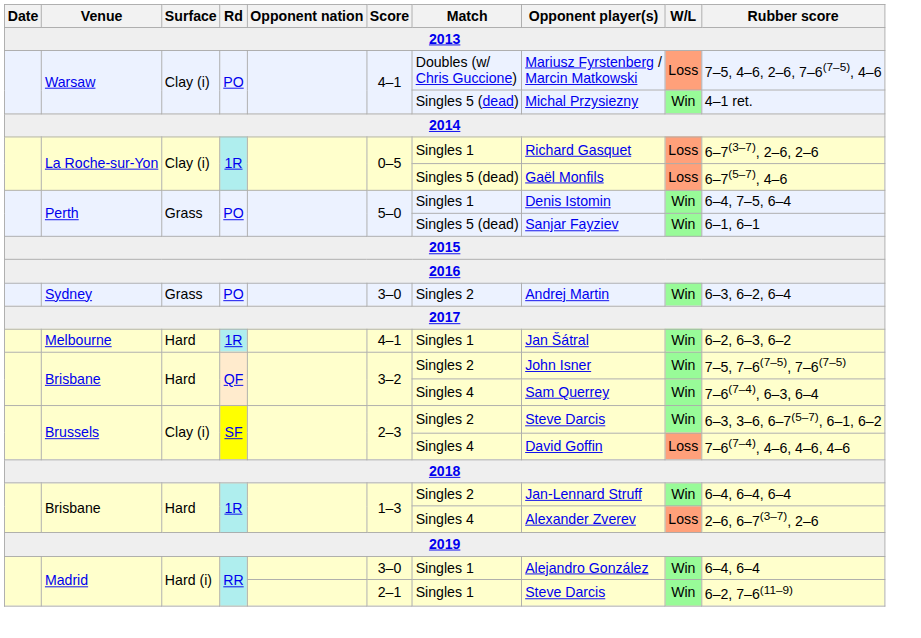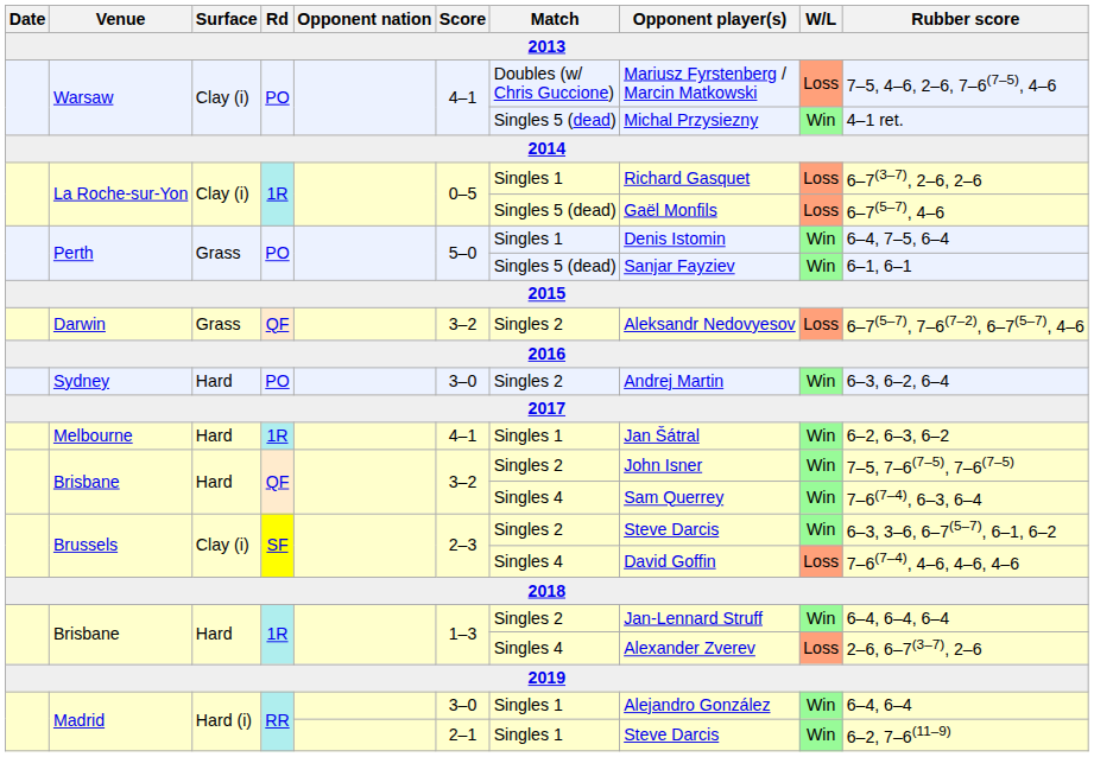 <table class="wikitable nowrap" style=font-size:96%>
 <tr>
 <th>Date</th>
 <th>Venue</th>
 <th>Surface</th>
 <th>Rd</th>
 <th>Opponent nation</th>
 <th>Score</th>
 <th>Match</th>
 <th>Opponent player(s)</th>
 <th>W/L</th>
 <th>Rubber score</th>
 </tr>
 <tr bgcolor=efefef>
 <td colspan="10" align=center><strong><a href='#'>2013</a></strong></td>
 </tr>
 <tr bgcolor=ecf2ff>
 <td rowspan="2"></td>
 <td rowspan="2"><a href='#'>Warsaw</a></td>
 <td rowspan="2">Clay (i)</td>
 <td rowspan="2" align="center"><a href='#'>PO</a></td>
 <td rowspan=2></td>
 <td rowspan=2 align=center>4–1</td>
 <td>Doubles (w/ <br> <a href='#'>Chris Guccione</a>)</td>
 <td><a href='#'>Mariusz Fyrstenberg</a> / <br> <a href='#'>Marcin Matkowski</a></td>
 <td bgcolor=FFA07A align=center>Loss</td>
 <td>7–5, 4–6, 2–6, 7–6<sup>(7–5)</sup>, 4–6</td>
 </tr>
 <tr bgcolor=ecf2ff>
 <td>Singles 5 (<a href='#'>dead</a>)</td>
 <td><a href='#'>Michal Przysiezny</a></td>
 <td bgcolor=98FB98 align=center>Win</td>
 <td>4–1 ret.</td>
 </tr>
 <tr bgcolor=efefef>
 <td colspan="10"  align=center><strong><a href='#'>2014</a></strong></td>
 </tr>
 <tr bgcolor=ffffcc>
 <td rowspan="2"></td>
 <td rowspan="2"><a href='#'>La Roche-sur-Yon</a></td>
 <td rowspan="2">Clay (i)</td>
 <td rowspan="2" align="center" bgcolor="afeeee"><a href='#'>1R</a></td>
 <td rowspan=2></td>
 <td rowspan=2 align=center>0–5</td>
 <td>Singles 1</td>
 <td><a href='#'>Richard Gasquet</a></td>
 <td bgcolor=FFA07A align=center>Loss</td>
 <td>6–7<sup>(3–7)</sup>, 2–6, 2–6</td>
 </tr>
 <tr bgcolor=ffffcc>
 <td>Singles 5 (dead)</td>
 <td><a href='#'>Gaël Monfils</a></td>
 <td bgcolor=FFA07A align=center>Loss</td>
 <td>6–7<sup>(5–7)</sup>, 4–6</td>
 </tr>
 <tr bgcolor=ecf2ff>
 <td rowspan="2"></td>
 <td rowspan="2"><a href='#'>Perth</a></td>
 <td rowspan="2">Grass</td>
 <td rowspan="2" align="center"><a href='#'>PO</a></td>
 <td rowspan=2></td>
 <td rowspan=2 align=center>5–0</td>
 <td>Singles 1</td>
 <td><a href='#'>Denis Istomin</a></td>
 <td bgcolor=98FB98 align=center>Win</td>
 <td>6–4, 7–5, 6–4</td>
 </tr>
 <tr bgcolor=ecf2ff>
 <td>Singles 5 (dead)</td>
 <td><a href='#'>Sanjar Fayziev</a></td>
 <td bgcolor=98FB98 align=center>Win</td>
 <td>6–1, 6–1</td>
 </tr>
 <tr bgcolor=efefef>
 <td colspan="10"  align=center><strong><a href='#'>2015</a></strong></td>
 </tr>
+<tr bgcolor=ffffcc>
+<td></td>
+<td><a href='#'>Darwin</a></td>
+<td>Grass</td>
+<td align="center" bgcolor="ffebcd"><a href='#'>QF</a></td>
+<td></td>
+<td align=center>3–2</td>
+<td>Singles 2</td>
+<td><a href='#'>Aleksandr Nedovyesov</a></td>
+<td bgcolor=FFA07A align=center>Loss</td>
+<td>6–7<sup>(5–7)</sup>, 7–6<sup>(7–2)</sup>, 6–7<sup>(5–7)</sup>, 4–6</td>
+</tr>
 <tr bgcolor=efefef>
 <td colspan="10"  align=center><strong><a href='#'>2016</a></strong></td>
 </tr>
 <tr bgcolor=ecf2ff>
 <td></td>
 <td><a href='#'>Sydney</a></td>
-<td>Grass</td>
+<td>Hard</td>
 <td align="center"><a href='#'>PO</a></td>
 <td></td>
 <td align=center>3–0</td>
 <td>Singles 2</td>
 <td><a href='#'>Andrej Martin</a></td>
 <td bgcolor=98FB98 align=center>Win</td>
 <td>6–3, 6–2, 6–4</td>
 </tr>
 <tr bgcolor=efefef>
 <td colspan="10"  align=center><strong><a href='#'>2017</a></strong></td>
 </tr>
 <tr bgcolor=ffffcc>
 <td></td>
 <td><a href='#'>Melbourne</a></td>
 <td>Hard</td>
 <td align="center" bgcolor="afeeee"><a href='#'>1R</a></td>
 <td></td>
 <td align=center>4–1</td>
 <td>Singles 1</td>
 <td><a href='#'>Jan Šátral</a></td>
 <td bgcolor=98FB98 align=center>Win</td>
 <td>6–2, 6–3, 6–2</td>
 </tr>
 <tr bgcolor=ffffcc>
 <td rowspan="2"></td>
 <td rowspan="2"><a href='#'>Brisbane</a></td>
 <td rowspan="2">Hard</td>
 <td rowspan="2" align="center" bgcolor="ffebcd"><a href='#'>QF</a></td>
 <td rowspan=2></td>
 <td rowspan=2 align=center>3–2</td>
 <td>Singles 2</td>
 <td><a href='#'>John Isner</a></td>
 <td bgcolor=98FB98 align=center>Win</td>
 <td>7–5, 7–6<sup>(7–5)</sup>, 7–6<sup>(7–5)</sup></td>
 </tr>
 <tr bgcolor=ffffcc>
 <td>Singles 4</td>
 <td><a href='#'>Sam Querrey</a></td>
 <td bgcolor=98FB98 align=center>Win</td>
 <td>7–6<sup>(7–4)</sup>,  6–3, 6–4</td>
 </tr>
 <tr bgcolor=ffffcc>
 <td rowspan="2"></td>
 <td rowspan="2"><a href='#'>Brussels</a></td>
 <td rowspan="2">Clay (i)</td>
 <td rowspan="2" align="center" bgcolor="yellow"><a href='#'>SF</a></td>
 <td rowspan=2></td>
 <td rowspan=2 align=center>2–3</td>
 <td>Singles 2</td>
 <td><a href='#'>Steve Darcis</a></td>
 <td bgcolor=98FB98 align=center>Win</td>
 <td>6–3, 3–6, 6–7<sup>(5–7)</sup>, 6–1, 6–2</td>
 </tr>
 <tr bgcolor=ffffcc>
 <td>Singles 4</td>
 <td><a href='#'>David Goffin</a></td>
 <td bgcolor=FFA07A align=center>Loss</td>
 <td>7–6<sup>(7–4)</sup>, 4–6, 4–6, 4–6</td>
 </tr>
 <tr bgcolor=efefef>
 <td colspan="10"  align=center><strong><a href='#'>2018</a></strong></td>
 </tr>
 <tr bgcolor=ffffcc>
 <td rowspan="2"></td>
 <td rowspan="2">Brisbane</td>
 <td rowspan="2">Hard</td>
 <td rowspan="2" align="center" bgcolor="afeeee"><a href='#'>1R</a></td>
 <td rowspan=2></td>
 <td rowspan=2 align=center>1–3</td>
 <td>Singles 2</td>
 <td><a href='#'>Jan-Lennard Struff</a></td>
 <td bgcolor=98FB98 align=center>Win</td>
 <td>6–4, 6–4, 6–4</td>
 </tr>
 <tr bgcolor=ffffcc>
 <td>Singles 4</td>
 <td><a href='#'>Alexander Zverev</a></td>
 <td bgcolor=FFA07A align=center>Loss</td>
 <td>2–6, 6–7<sup>(3–7)</sup>, 2–6</td>
 </tr>
 <tr bgcolor=efefef>
 <td colspan="10"  align=center><strong><a href='#'>2019</a></strong></td>
 </tr>
 <tr bgcolor=ffffcc>
 <td rowspan="2"></td>
 <td rowspan="2"><a href='#'>Madrid</a></td>
 <td rowspan="2">Hard (i)</td>
 <td rowspan="2" align="center" bgcolor="afeeee"><a href='#'>RR</a></td>
 <td></td>
 <td align=center>3–0</td>
 <td>Singles 1</td>
 <td><a href='#'>Alejandro González</a></td>
 <td bgcolor=98FB98 align=center>Win</td>
 <td>6–4, 6–4</td>
 </tr>
 <tr bgcolor=ffffcc>
 <td></td>
 <td align=center>2–1</td>
 <td>Singles 1</td>
 <td><a href='#'>Steve Darcis</a></td>
 <td bgcolor=98FB98 align=center>Win</td>
 <td>6–2, 7–6<sup>(11–9)</sup></td>
 </tr>
 </table>
